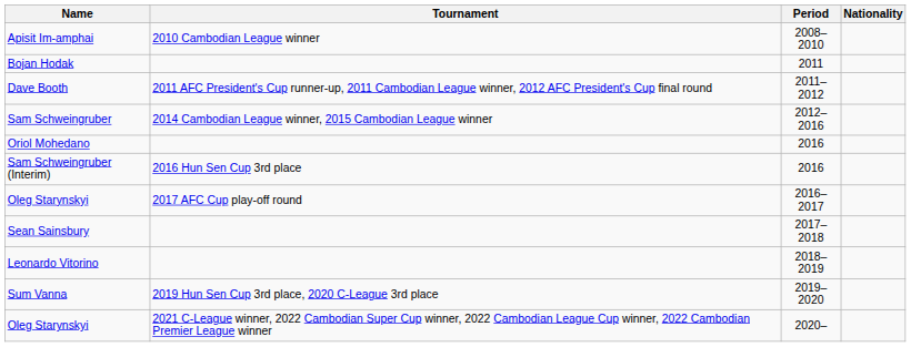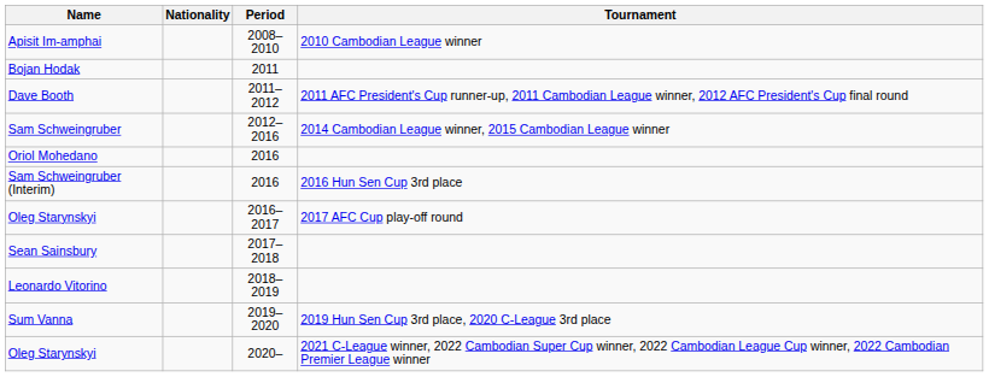 <table class="wikitable">
 <tr>
 <th>Name</th>
+<th>Nationality</th>
+<th>Period</th>
 <th>Tournament</th>
-<th>Period</th>
-<th>Nationality</th>
 </tr>
 <tr>
 <td><a href='#'>Apisit Im-amphai</a></td>
+<td align="center"></td>
+<td align="center">2008–2010</td>
 <td><a href='#'>2010 Cambodian League</a> winner</td>
-<td align="center">2008–2010</td>
-<td align="center"></td>
 </tr>
 <tr>
 <td><a href='#'>Bojan Hodak</a></td>
+<td align="center"></td>
+<td align="center">2011</td>
 <td></td>
-<td align="center">2011</td>
-<td align="center"></td>
 </tr>
 <tr>
 <td><a href='#'>Dave Booth</a></td>
+<td align="center"></td>
+<td align="center">2011–2012</td>
 <td><a href='#'>2011 AFC President's Cup</a> runner-up, <a href='#'>2011 Cambodian League</a> winner, <a href='#'>2012 AFC President's Cup</a> final round</td>
-<td align="center">2011–2012</td>
-<td align="center"></td>
 </tr>
 <tr>
 <td><a href='#'>Sam Schweingruber</a></td>
+<td align="center"></td>
+<td align="center">2012–2016</td>
 <td><a href='#'>2014 Cambodian League</a> winner, <a href='#'>2015 Cambodian League</a> winner</td>
-<td align="center">2012–2016</td>
-<td align="center"></td>
 </tr>
 <tr>
 <td><a href='#'>Oriol Mohedano</a></td>
+<td align="center"></td>
+<td align="center">2016</td>
 <td></td>
-<td align="center">2016</td>
-<td align="center"></td>
 </tr>
 <tr>
 <td><a href='#'>Sam Schweingruber</a> (Interim)</td>
+<td align="center"></td>
+<td align="center">2016</td>
 <td><a href='#'>2016 Hun Sen Cup</a> 3rd place</td>
-<td align="center">2016</td>
-<td align="center"></td>
 </tr>
 <tr>
 <td><a href='#'>Oleg Starynskyi</a></td>
+<td align="center"></td>
+<td align="center">2016–2017</td>
 <td><a href='#'>2017 AFC Cup</a> play-off round</td>
-<td align="center">2016–2017</td>
-<td align="center"></td>
 </tr>
 <tr>
 <td><a href='#'>Sean Sainsbury</a></td>
+<td align="center"></td>
+<td align="center">2017–2018</td>
 <td></td>
-<td align="center">2017–2018</td>
-<td align="center"></td>
 </tr>
 <tr>
 <td><a href='#'>Leonardo Vitorino</a></td>
+<td align="center"></td>
+<td align="center">2018–2019</td>
 <td></td>
-<td align="center">2018–2019</td>
-<td align="center"></td>
 </tr>
 <tr>
 <td><a href='#'>Sum Vanna</a></td>
+<td align="center"></td>
+<td align="center">2019–2020</td>
 <td><a href='#'>2019 Hun Sen Cup</a> 3rd place, <a href='#'>2020 C-League</a> 3rd place</td>
-<td align="center">2019–2020</td>
-<td align="center"></td>
 </tr>
 <tr>
 <td><a href='#'>Oleg Starynskyi</a></td>
+<td align="center"></td>
+<td align="center">2020–</td>
 <td><a href='#'>2021 C-League</a> winner, 2022 <a href='#'>Cambodian Super Cup</a> winner, 2022 <a href='#'>Cambodian League Cup</a> winner, <a href='#'>2022 Cambodian Premier League</a> winner</td>
-<td align="center">2020–</td>
-<td align="center"></td>
 </tr>
 </table>
